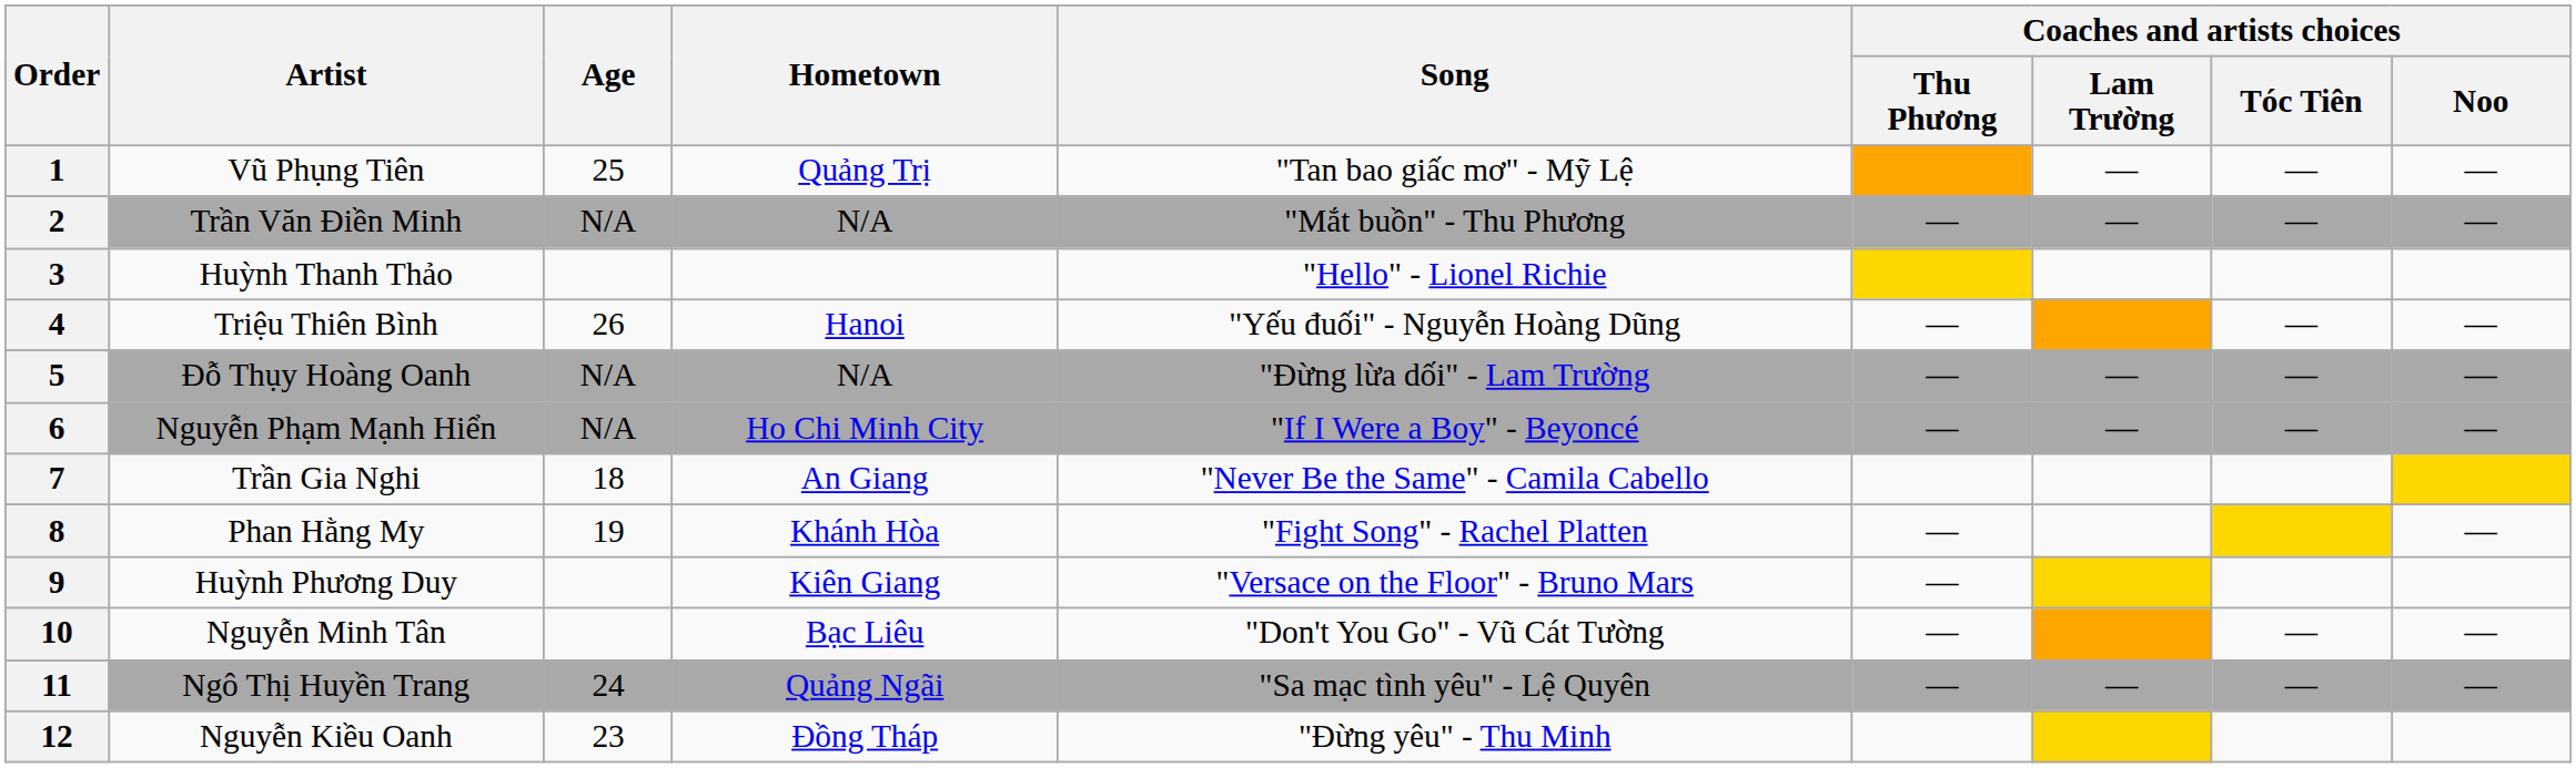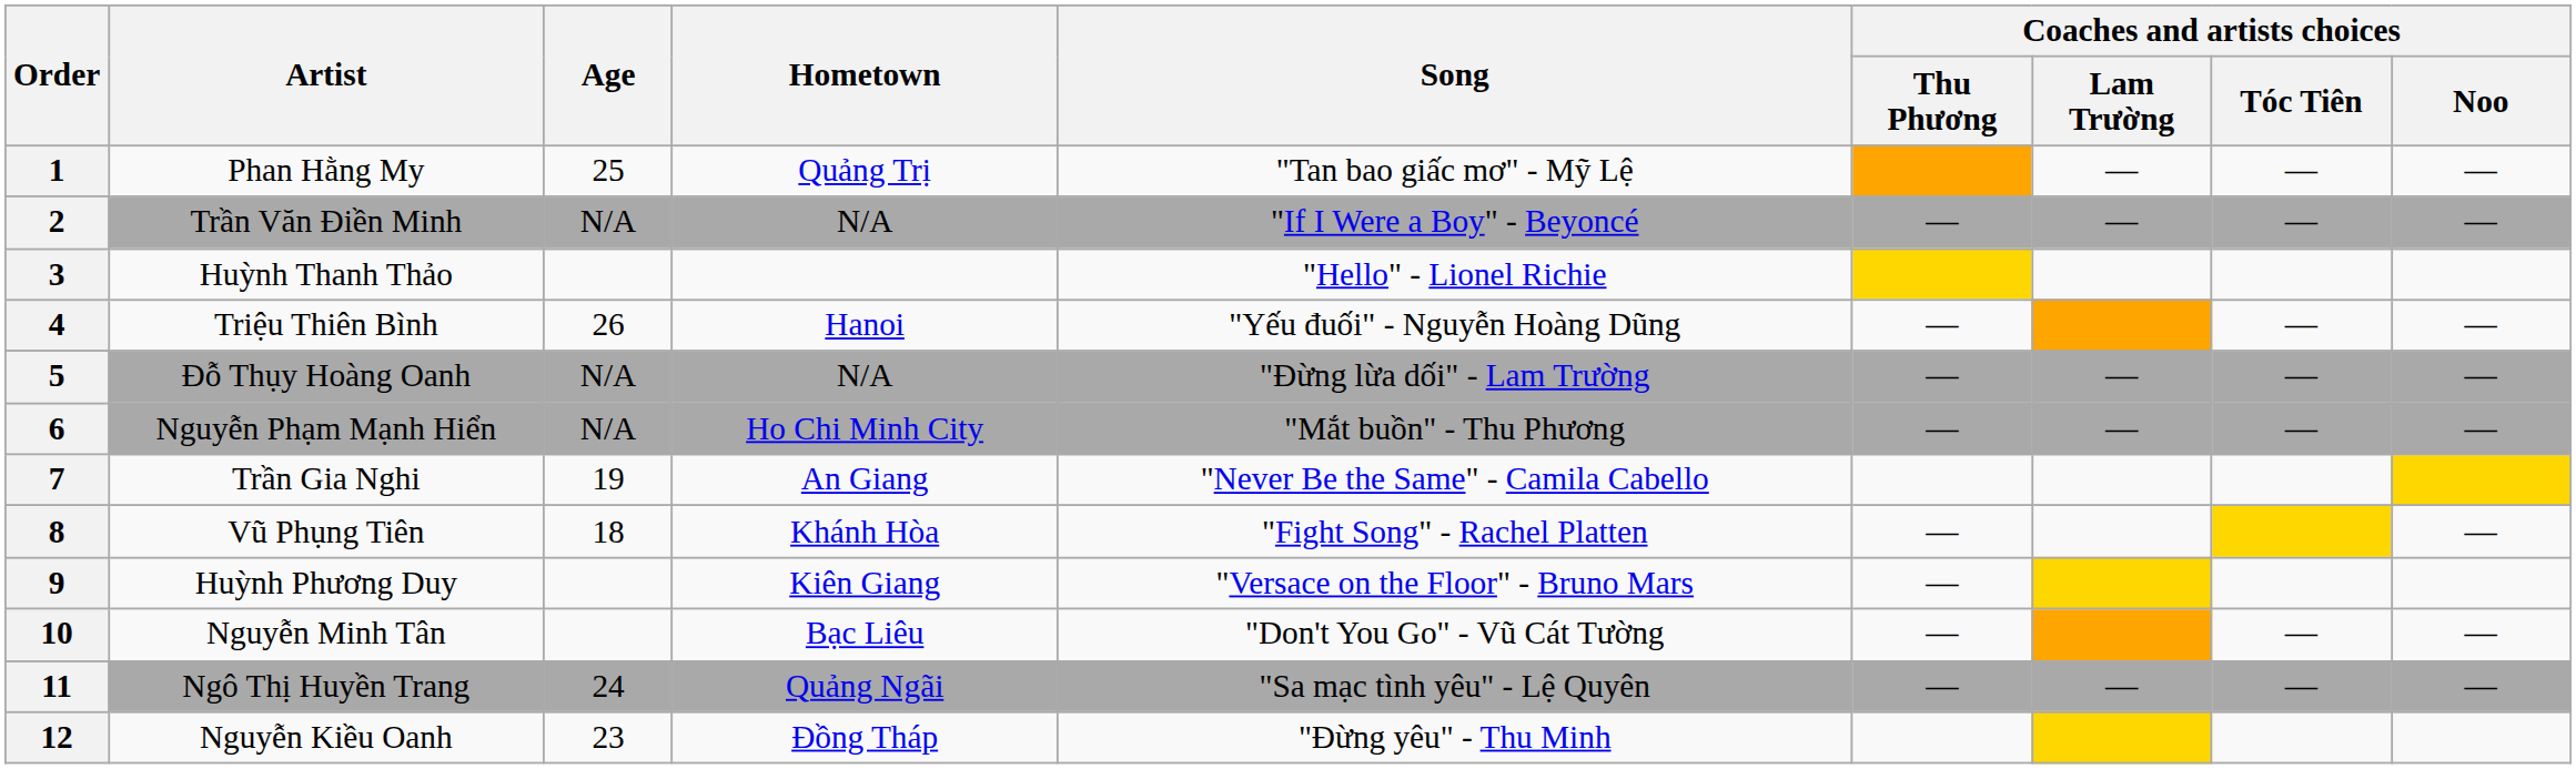 <table class="wikitable" style="text-align:center; width:100%;">
 <tr>
 <th scope="col" rowspan="2" style="width:04%;">Order</th>
 <th scope="col" rowspan="2" style="width:17%;">Artist</th>
 <th scope="col" rowspan="2" style="width:05%;">Age</th>
 <th scope="col" rowspan="2" style="width:15%;">Hometown</th>
 <th scope="col" rowspan="2" style="width:31%;">Song</th>
 <th colspan="4" style="width:28%;">Coaches and artists choices</th>
 </tr>
 <tr>
 <th style="width:07%;">Thu Phương</th>
 <th style="width:07%;">Lam Trường</th>
 <th style="width:07%;">Tóc Tiên</th>
 <th style="width:07%;">Noo</th>
 </tr>
 <tr>
 <th>1</th>
-<td>Vũ Phụng Tiên</td>
+<td>Phan Hằng My</td>
 <td>25</td>
 <td><a href='#'>Quảng Trị</a></td>
 <td>"Tan bao giấc mơ" - Mỹ Lệ</td>
 <td style="background:orange;text-align:center;"></td>
 <td style="text-align:center;">—</td>
 <td style="text-align:center;">—</td>
 <td style="text-align:center;">—</td>
 </tr>
 <tr>
 <th>2</th>
 <td style="background:darkgrey;">Trần Văn Điền Minh</td>
 <td style="background:darkgrey;">N/A</td>
 <td style="background:darkgrey;">N/A</td>
-<td style="background:darkgrey;">"Mắt buồn" - Thu Phương</td>
+<td style="background:darkgrey;">"<a href='#'>If I Were a Boy</a>" - <a href='#'>Beyoncé</a></td>
 <td style="background:darkgrey;text-align:center;">—</td>
 <td style="background:darkgrey;text-align:center;">—</td>
 <td style="background:darkgrey;text-align:center;">—</td>
 <td style="background:darkgrey;text-align:center;">—</td>
 </tr>
 <tr>
 <th>3</th>
 <td>Huỳnh Thanh Thảo</td>
 <td></td>
 <td></td>
 <td>"<a href='#'>Hello</a>" - <a href='#'>Lionel Richie</a></td>
 <td style="background:gold;text-align:center;"></td>
 <td style="text-align:center;"></td>
 <td style="text-align:center;"></td>
 <td style="text-align:center;"></td>
 </tr>
 <tr>
 <th>4</th>
 <td>Triệu Thiên Bình</td>
 <td>26</td>
 <td><a href='#'>Hanoi</a></td>
 <td>"Yếu đuối" - Nguyễn Hoàng Dũng</td>
 <td style="text-align:center;">—</td>
 <td style="background:orange;text-align:center;"></td>
 <td style="text-align:center;">—</td>
 <td style="text-align:center;">—</td>
 </tr>
 <tr>
 <th>5</th>
 <td style="background:darkgrey;">Đỗ Thụy Hoàng Oanh</td>
 <td style="background:darkgrey;">N/A</td>
 <td style="background:darkgrey;">N/A</td>
 <td style="background:darkgrey;">"Đừng lừa dối" - <a href='#'>Lam Trường</a></td>
 <td style="background:darkgrey;text-align:center;">—</td>
 <td style="background:darkgrey;text-align:center;">—</td>
 <td style="background:darkgrey;text-align:center;">—</td>
 <td style="background:darkgrey;text-align:center;">—</td>
 </tr>
 <tr>
 <th>6</th>
 <td style="background:darkgrey;">Nguyễn Phạm Mạnh Hiển</td>
 <td style="background:darkgrey;">N/A</td>
 <td style="background:darkgrey;"><a href='#'>Ho Chi Minh City</a></td>
-<td style="background:darkgrey;">"<a href='#'>If I Were a Boy</a>" - <a href='#'>Beyoncé</a></td>
+<td style="background:darkgrey;">"Mắt buồn" - Thu Phương</td>
 <td style="background:darkgrey;text-align:center;">—</td>
 <td style="background:darkgrey;text-align:center;">—</td>
 <td style="background:darkgrey;text-align:center;">—</td>
 <td style="background:darkgrey;text-align:center;">—</td>
 </tr>
 <tr>
 <th>7</th>
 <td>Trần Gia Nghi</td>
-<td>18</td>
+<td>19</td>
 <td><a href='#'>An Giang</a></td>
 <td>"<a href='#'>Never Be the Same</a>" - <a href='#'>Camila Cabello</a></td>
 <td style="text-align:center;"></td>
 <td style="text-align:center;"></td>
 <td style="text-align:center;"></td>
 <td style="background:gold;text-align:center;"></td>
 </tr>
 <tr>
 <th>8</th>
-<td>Phan Hằng My</td>
-<td>19</td>
+<td>Vũ Phụng Tiên</td>
+<td>18</td>
 <td><a href='#'>Khánh Hòa</a></td>
 <td>"<a href='#'>Fight Song</a>" - <a href='#'>Rachel Platten</a></td>
 <td style="text-align:center;">—</td>
 <td style="text-align:center;"></td>
 <td style="background:gold;text-align:center;"></td>
 <td style="text-align:center;">—</td>
 </tr>
 <tr>
 <th>9</th>
 <td>Huỳnh Phương Duy</td>
 <td></td>
 <td><a href='#'>Kiên Giang</a></td>
 <td>"<a href='#'>Versace on the Floor</a>" - <a href='#'>Bruno Mars</a></td>
 <td style="text-align:center;">—</td>
 <td style="background:gold;text-align:center;"></td>
 <td style="text-align:center;"></td>
 <td style="text-align:center;"></td>
 </tr>
 <tr>
 <th>10</th>
 <td>Nguyễn Minh Tân</td>
 <td></td>
 <td><a href='#'>Bạc Liêu</a></td>
 <td>"Don't You Go" - Vũ Cát Tường</td>
 <td style="text-align:center;">—</td>
 <td style="background:orange;text-align:center;"></td>
 <td style="text-align:center;">—</td>
 <td style="text-align:center;">—</td>
 </tr>
 <tr>
 <th>11</th>
 <td style="background:darkgrey;">Ngô Thị Huyền Trang</td>
 <td style="background:darkgrey;">24</td>
 <td style="background:darkgrey;"><a href='#'>Quảng Ngãi</a></td>
 <td style="background:darkgrey;">"Sa mạc tình yêu" - Lệ Quyên</td>
 <td style="background:darkgrey;text-align:center;">—</td>
 <td style="background:darkgrey;text-align:center;">—</td>
 <td style="background:darkgrey;text-align:center;">—</td>
 <td style="background:darkgrey;text-align:center;">—</td>
 </tr>
 <tr>
 <th>12</th>
 <td>Nguyễn Kiều Oanh</td>
 <td>23</td>
 <td><a href='#'>Đồng Tháp</a></td>
 <td>"Đừng yêu" - <a href='#'>Thu Minh</a></td>
 <td style="text-align:center;"></td>
 <td style="background:gold;text-align:center;"></td>
 <td style="text-align:center;"></td>
 <td style="text-align:center;"></td>
 </tr>
 </table>
